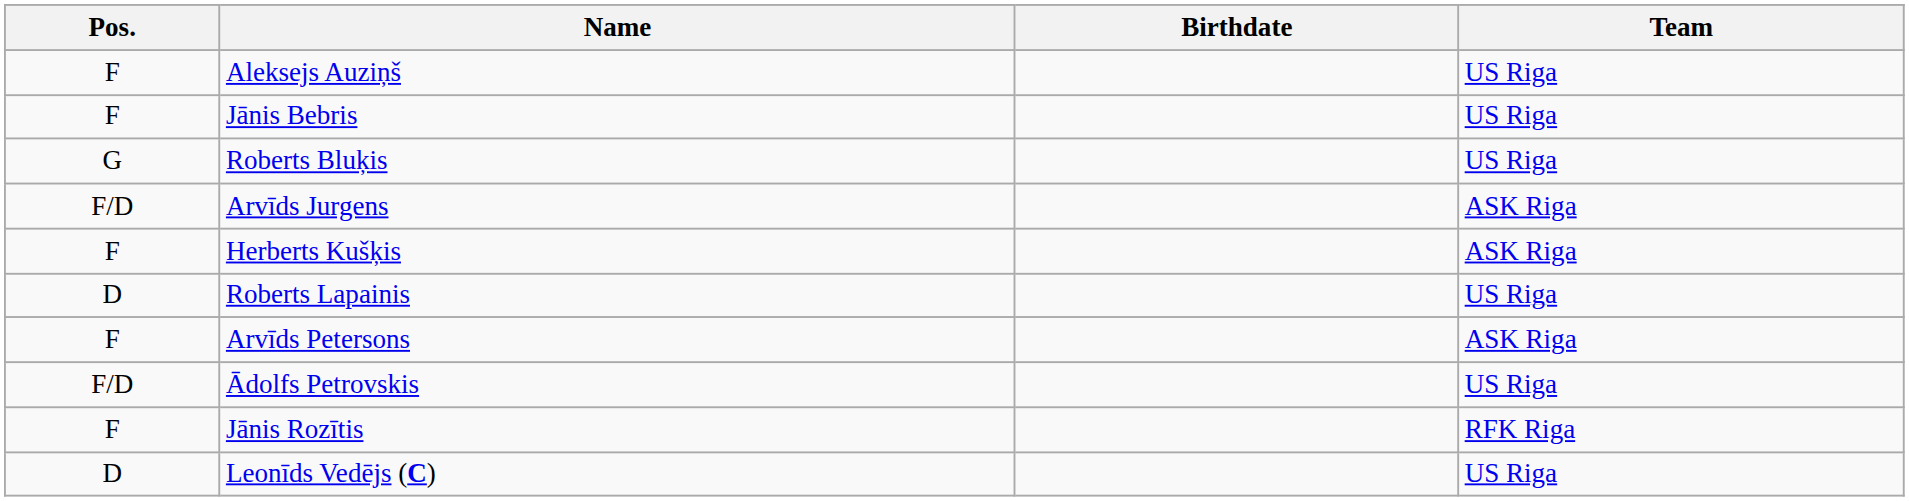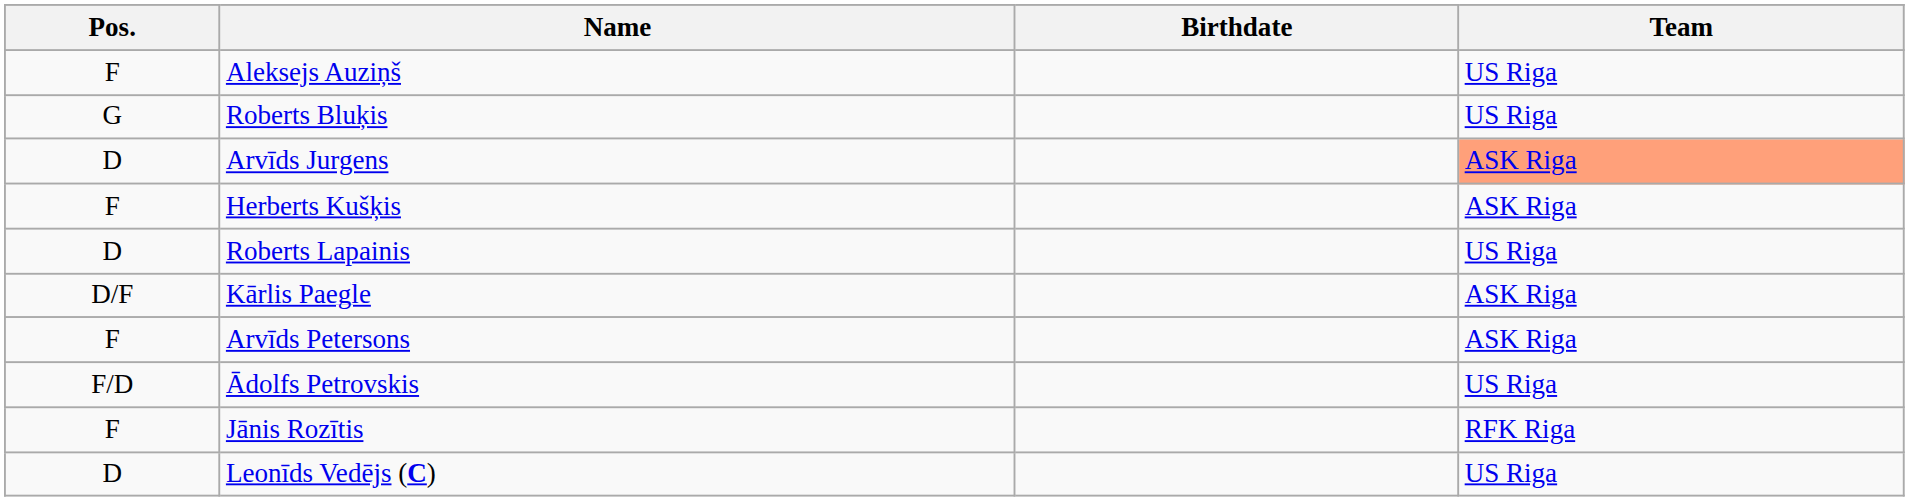 <table class="wikitable sortable" width="80%" style="font-size: 90%; text-align: center;">
 <tr>
 <th>Pos.</th>
 <th>Name</th>
 <th>Birthdate</th>
 <th>Team</th>
 </tr>
 <tr>
 <td>F</td>
 <td style="text-align:left;"><a href='#'>Aleksejs Auziņš</a></td>
 <td style="text-align:right;"></td>
 <td style="text-align:left;"> <a href='#'>US Riga</a></td>
 </tr>
 <tr>
-<td>F</td>
-<td style="text-align:left;"><a href='#'>Jānis Bebris</a></td>
-<td style="text-align:right;"></td>
-<td style="text-align:left;"> <a href='#'>US Riga</a></td>
-</tr>
-<tr>
 <td>G</td>
 <td style="text-align:left;"><a href='#'>Roberts Bluķis</a></td>
 <td style="text-align:right;"></td>
 <td style="text-align:left;"> <a href='#'>US Riga</a></td>
 </tr>
 <tr>
-<td>F/D</td>
+<td>D</td>
 <td style="text-align:left;"><a href='#'>Arvīds Jurgens</a></td>
 <td style="text-align:right;"></td>
-<td style="text-align:left;"> <a href='#'>ASK Riga</a></td>
+<td style="background: lightsalmon; text-align:left;"> <a href='#'>ASK Riga</a></td>
 </tr>
 <tr>
 <td>F</td>
 <td style="text-align:left;"><a href='#'>Herberts Kušķis</a></td>
 <td style="text-align:right;"></td>
 <td style="text-align:left;"> <a href='#'>ASK Riga</a></td>
 </tr>
 <tr>
 <td>D</td>
 <td style="text-align:left;"><a href='#'>Roberts Lapainis</a></td>
 <td style="text-align:right;"></td>
 <td style="text-align:left;"> <a href='#'>US Riga</a></td>
+</tr>
+<tr>
+<td>D/F</td>
+<td style="text-align:left;"><a href='#'>Kārlis Paegle</a></td>
+<td style="text-align:right;"></td>
+<td style="text-align:left;"> <a href='#'>ASK Riga</a></td>
 </tr>
 <tr>
 <td>F</td>
 <td style="text-align:left;"><a href='#'>Arvīds Petersons</a></td>
 <td style="text-align:right;"></td>
 <td style="text-align:left;"> <a href='#'>ASK Riga</a></td>
 </tr>
 <tr>
 <td>F/D</td>
 <td style="text-align:left;"><a href='#'>Ādolfs Petrovskis</a></td>
 <td style="text-align:right;"></td>
 <td style="text-align:left;"> <a href='#'>US Riga</a></td>
 </tr>
 <tr>
 <td>F</td>
 <td style="text-align:left;"><a href='#'>Jānis Rozītis</a></td>
 <td style="text-align:right;"></td>
 <td style="text-align:left;"> <a href='#'>RFK Riga</a></td>
 </tr>
 <tr>
 <td>D</td>
 <td style="text-align:left;"><a href='#'>Leonīds Vedējs</a> (<strong><a href='#'>C</a></strong>)</td>
 <td style="text-align:right;"></td>
 <td style="text-align:left;"> <a href='#'>US Riga</a></td>
 </tr>
 </table>
